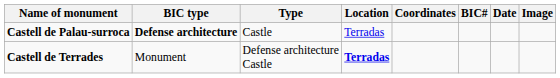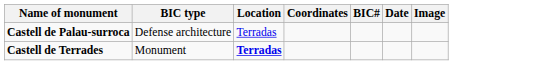 <table class="wikitable">
 <tr>
 <th>Name of monument</th>
 <th>BIC type</th>
-<th>Type</th>
 <th>Location</th>
 <th>Coordinates</th>
 <th>BIC#</th>
 <th>Date</th>
 <th>Image</th>
 </tr>
 <tr>
 <td><strong>Castell de Palau-surroca</strong></td>
-<td><strong>Defense architecture</strong></td>
-<td>Castle</td>
+<td>Defense architecture</td>
 <td><a href='#'>Terradas</a></td>
 <td></td>
 <td></td>
 <td></td>
 <td></td>
 </tr>
 <tr>
 <td><strong>Castell de Terrades</strong></td>
 <td>Monument</td>
-<td>Defense architecture<br>Castle</td>
 <td><strong><a href='#'>Terradas</a></strong></td>
 <td></td>
 <td></td>
 <td></td>
 <td></td>
 </tr>
 </table>
